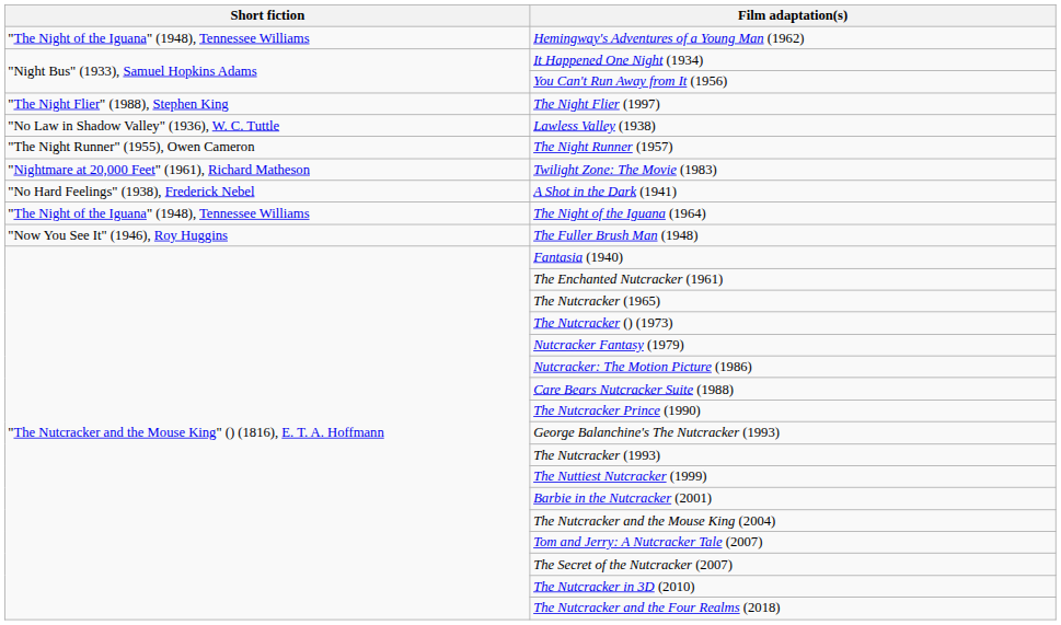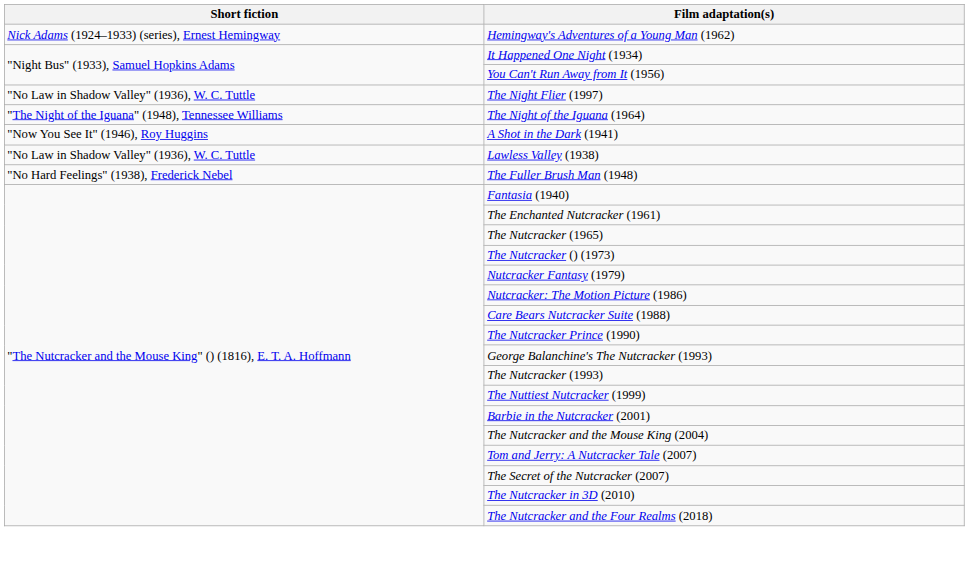 <table class="wikitable">
 <tr>
 <th width="600">Short fiction</th>
 <th width="600">Film adaptation(s)</th>
 </tr>
 <tr>
-<td>"<a href='#'>The Night of the Iguana</a>" (1948), <a href='#'>Tennessee Williams</a></td>
+<td><em><a href='#'>Nick Adams</a></em> (1924–1933) (series), <a href='#'>Ernest Hemingway</a></td>
 <td><em><a href='#'>Hemingway's Adventures of a Young Man</a></em> (1962)</td>
 </tr>
 <tr>
 <td rowspan="2">"Night Bus" (1933), <a href='#'>Samuel Hopkins Adams</a></td>
 <td><em><a href='#'>It Happened One Night</a></em> (1934)</td>
 </tr>
 <tr>
 <td><em><a href='#'>You Can't Run Away from It</a></em> (1956)</td>
 </tr>
 <tr>
-<td>"<a href='#'>The Night Flier</a>" (1988), <a href='#'>Stephen King</a></td>
+<td>"No Law in Shadow Valley" (1936), <a href='#'>W. C. Tuttle</a></td>
 <td><em><a href='#'>The Night Flier</a></em> (1997)</td>
-</tr>
-<tr>
-<td>"No Law in Shadow Valley" (1936), <a href='#'>W. C. Tuttle</a></td>
-<td><em><a href='#'>Lawless Valley</a></em> (1938)</td>
-</tr>
-<tr>
-<td>"The Night Runner" (1955), Owen Cameron</td>
-<td><em><a href='#'>The Night Runner</a></em> (1957)</td>
-</tr>
-<tr>
-<td>"<a href='#'>Nightmare at 20,000 Feet</a>" (1961), <a href='#'>Richard Matheson</a></td>
-<td><em><a href='#'>Twilight Zone: The Movie</a></em> (1983)</td>
-</tr>
-<tr>
-<td>"No Hard Feelings" (1938), <a href='#'>Frederick Nebel</a></td>
-<td><em><a href='#'>A Shot in the Dark</a></em> (1941)</td>
 </tr>
 <tr>
 <td>"<a href='#'>The Night of the Iguana</a>" (1948), <a href='#'>Tennessee Williams</a></td>
 <td><em><a href='#'>The Night of the Iguana</a></em> (1964)</td>
 </tr>
 <tr>
 <td>"Now You See It" (1946), <a href='#'>Roy Huggins</a></td>
+<td><em><a href='#'>A Shot in the Dark</a></em> (1941)</td>
+</tr>
+<tr>
+<td>"No Law in Shadow Valley" (1936), <a href='#'>W. C. Tuttle</a></td>
+<td><em><a href='#'>Lawless Valley</a></em> (1938)</td>
+</tr>
+<tr>
+<td>"No Hard Feelings" (1938), <a href='#'>Frederick Nebel</a></td>
 <td><em><a href='#'>The Fuller Brush Man</a></em> (1948)</td>
 </tr>
 <tr>
 <td rowspan="17">"<a href='#'>The Nutcracker and the Mouse King</a>" () (1816), <a href='#'>E. T. A. Hoffmann</a></td>
 <td><em><a href='#'>Fantasia</a></em> (1940)</td>
 </tr>
 <tr>
 <td><em>The Enchanted Nutcracker</em> (1961)</td>
 </tr>
 <tr>
 <td><em>The Nutcracker</em> (1965)</td>
 </tr>
 <tr>
 <td><em><a href='#'>The Nutcracker</a></em> () (1973)</td>
 </tr>
 <tr>
 <td><em><a href='#'>Nutcracker Fantasy</a></em> (1979)</td>
 </tr>
 <tr>
 <td><em><a href='#'>Nutcracker: The Motion Picture</a></em> (1986)</td>
 </tr>
 <tr>
 <td><em><a href='#'>Care Bears Nutcracker Suite</a></em> (1988)</td>
 </tr>
 <tr>
 <td><em><a href='#'>The Nutcracker Prince</a></em> (1990)</td>
 </tr>
 <tr>
 <td><em>George Balanchine's The Nutcracker</em> (1993)</td>
 </tr>
 <tr>
 <td><em>The Nutcracker</em> (1993)</td>
 </tr>
 <tr>
 <td><em><a href='#'>The Nuttiest Nutcracker</a></em> (1999)</td>
 </tr>
 <tr>
 <td><em><a href='#'>Barbie in the Nutcracker</a></em> (2001)</td>
 </tr>
 <tr>
 <td><em>The Nutcracker and the Mouse King</em> (2004)</td>
 </tr>
 <tr>
 <td><em><a href='#'>Tom and Jerry: A Nutcracker Tale</a></em> (2007)</td>
 </tr>
 <tr>
 <td><em>The Secret of the Nutcracker</em> (2007)</td>
 </tr>
 <tr>
 <td><em><a href='#'>The Nutcracker in 3D</a></em> (2010)</td>
 </tr>
 <tr>
 <td><em><a href='#'>The Nutcracker and the Four Realms</a></em> (2018)</td>
 </tr>
 </table>
